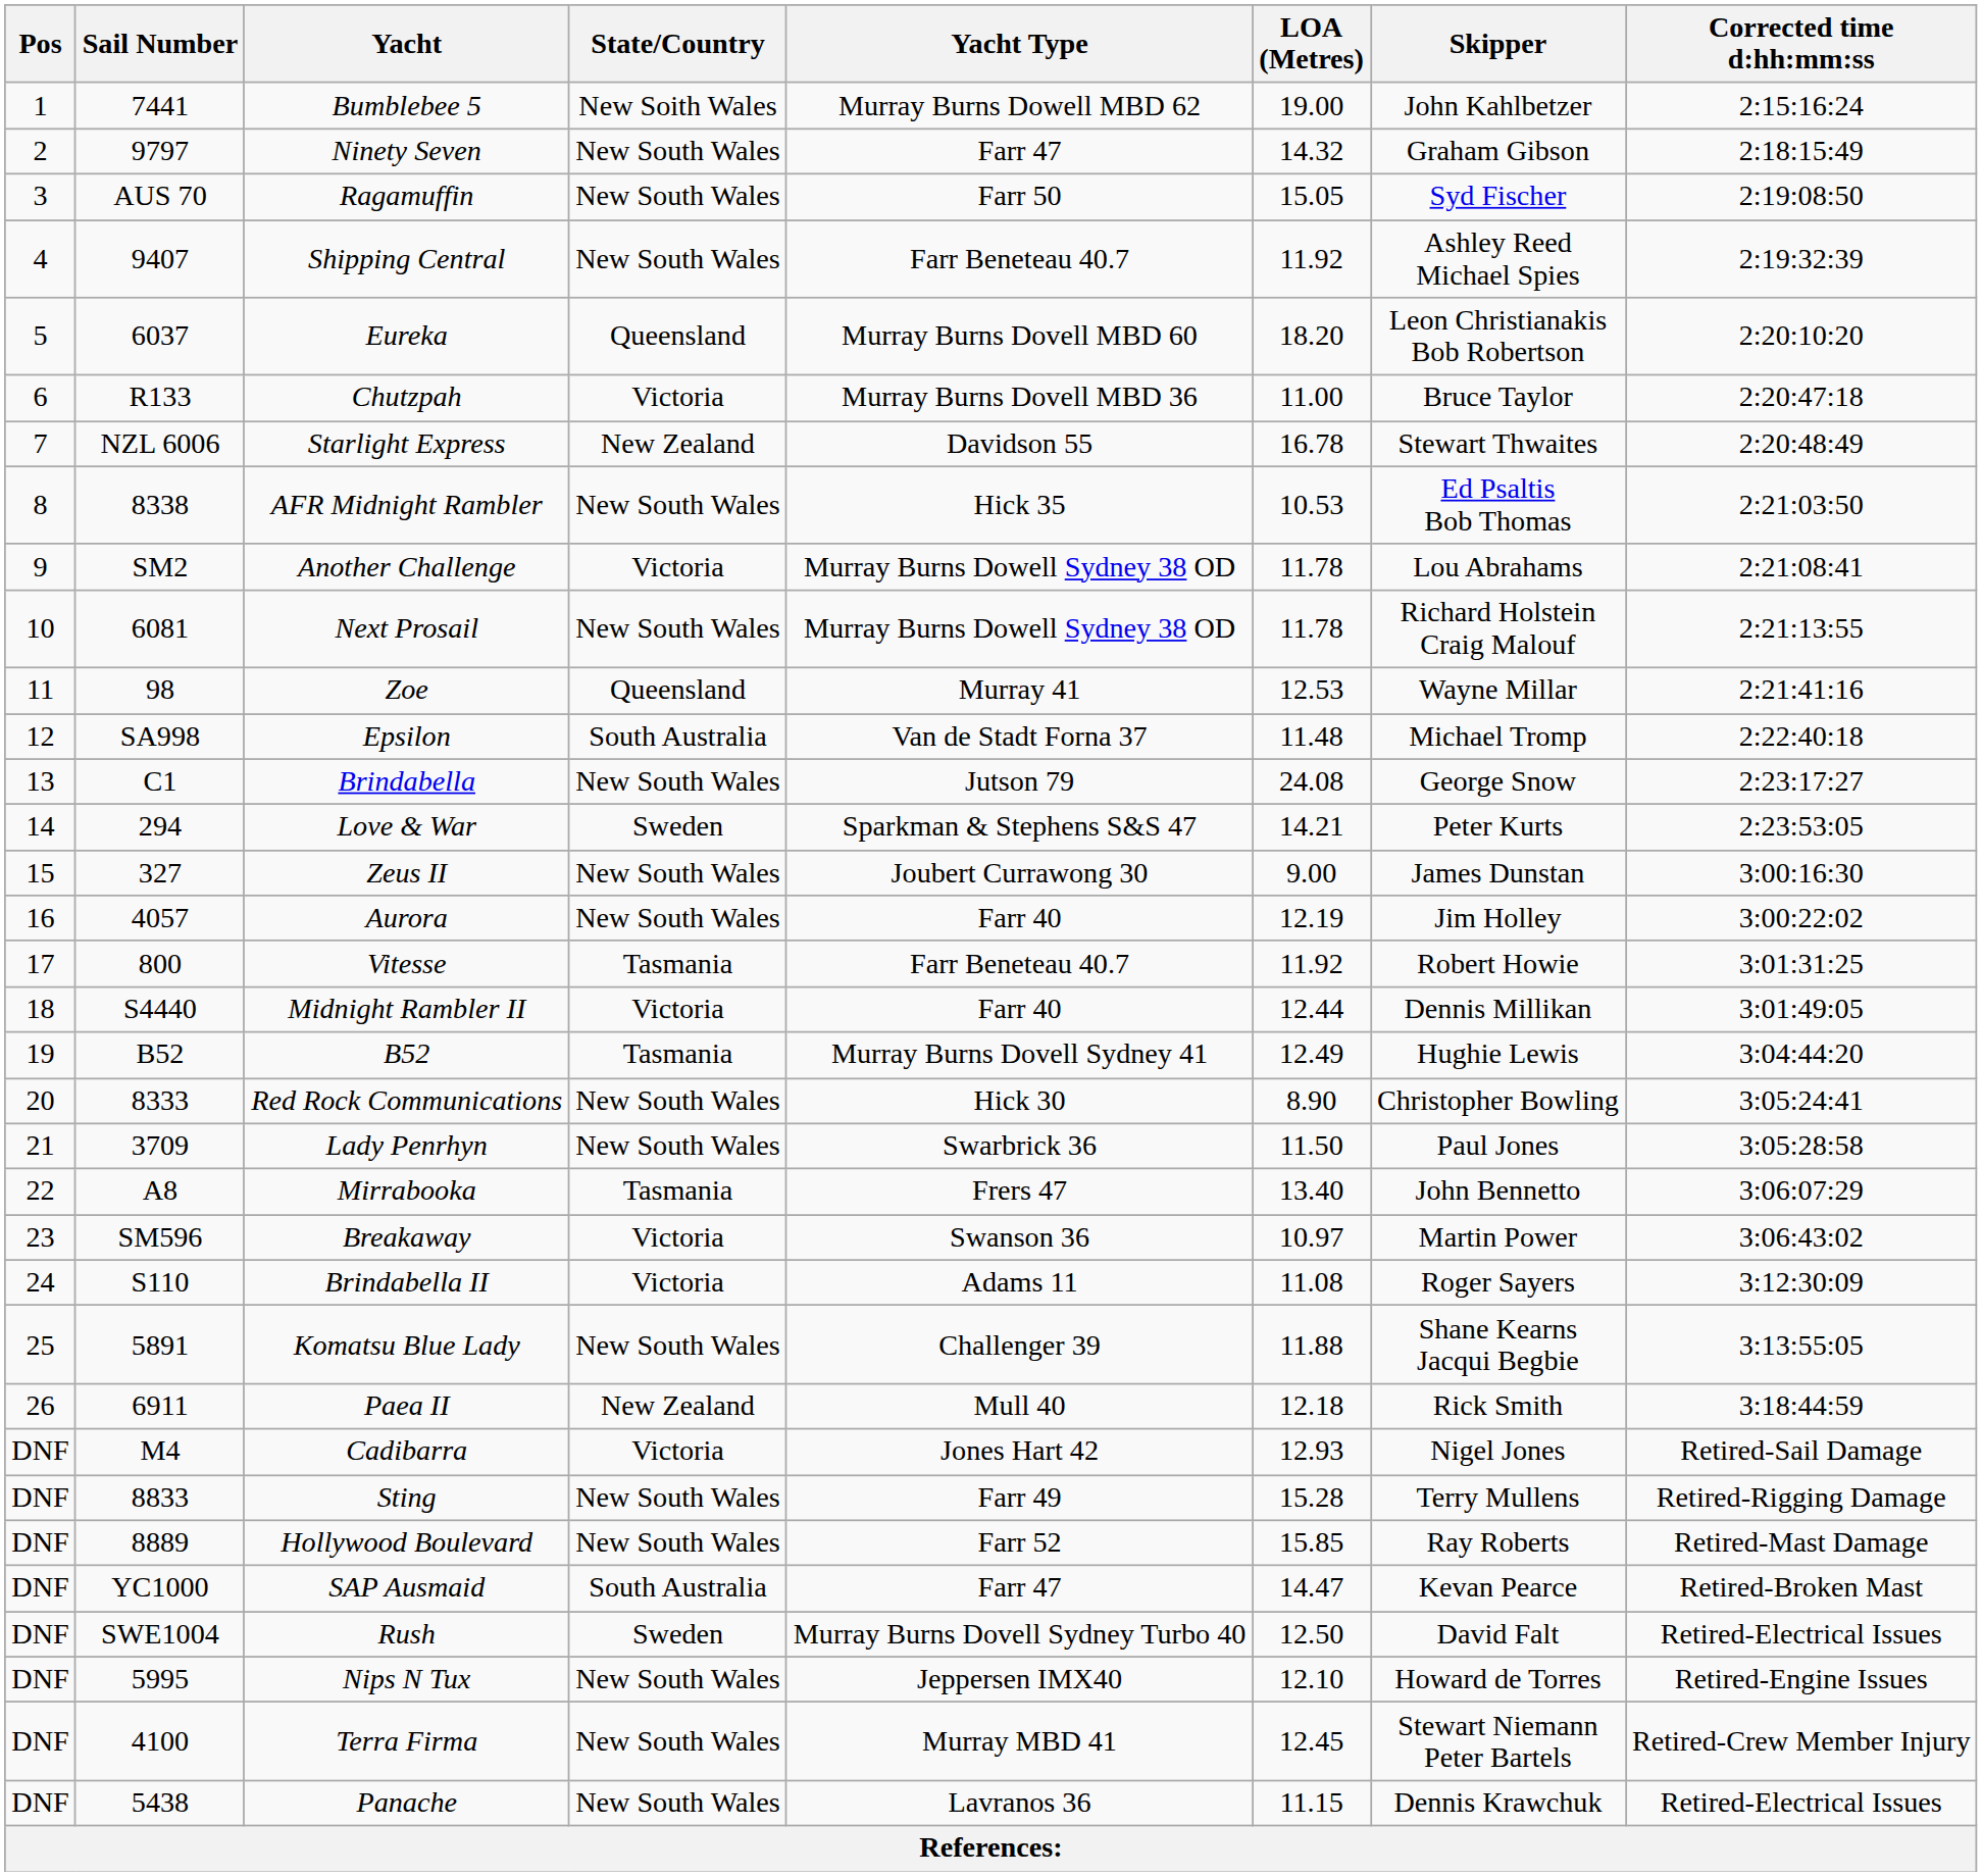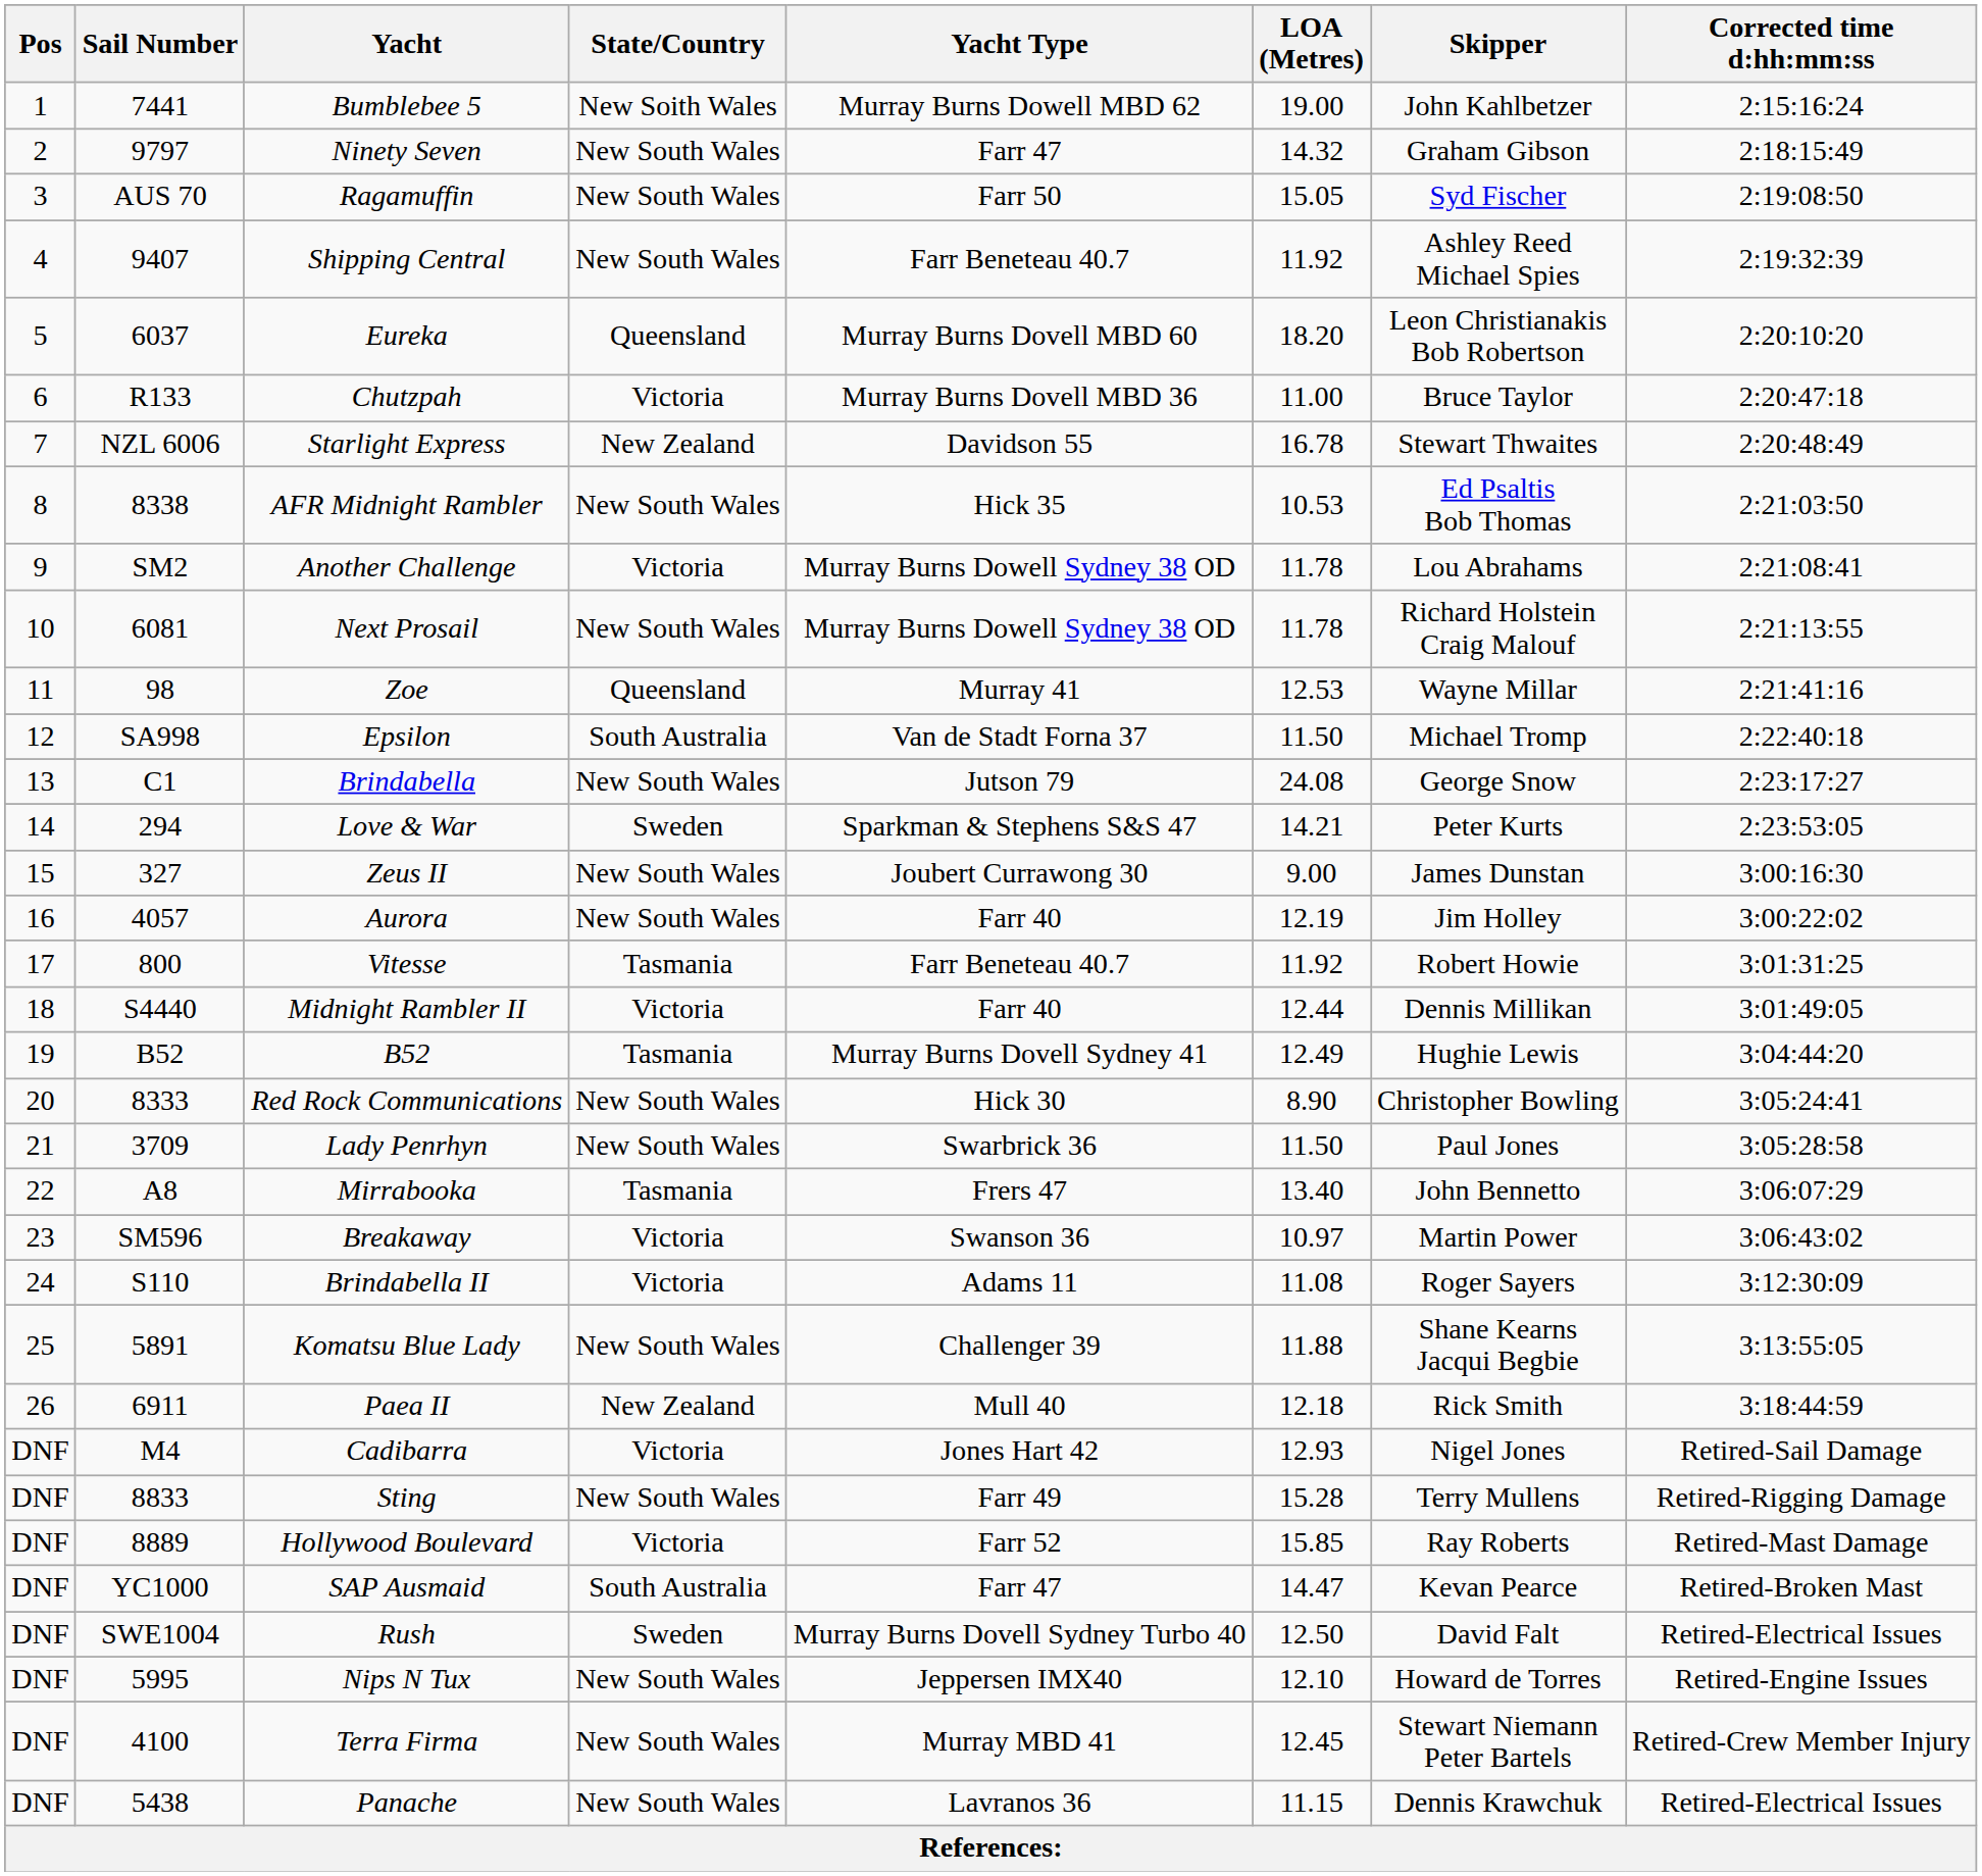 <table class="wikitable sortable" style="text-align: center;" "font-size: 100%;">
 <tr>
 <th>Pos</th>
 <th>Sail Number</th>
 <th>Yacht</th>
 <th>State/Country</th>
 <th>Yacht Type</th>
 <th>LOA <br>(Metres)</th>
 <th>Skipper</th>
 <th>Corrected time <br>d:hh:mm:ss</th>
 </tr>
 <tr>
 <td>1</td>
 <td>7441</td>
 <td><em>Bumblebee 5</em></td>
 <td> New Soith Wales</td>
 <td>Murray Burns Dowell MBD 62</td>
 <td>19.00</td>
 <td>John Kahlbetzer</td>
 <td>2:15:16:24</td>
 </tr>
 <tr>
 <td>2</td>
 <td>9797</td>
 <td><em>Ninety Seven</em></td>
 <td> New South Wales</td>
 <td>Farr 47</td>
 <td>14.32</td>
 <td>Graham Gibson</td>
 <td>2:18:15:49</td>
 </tr>
 <tr>
 <td>3</td>
 <td>AUS 70</td>
 <td><em>Ragamuffin</em></td>
 <td> New South Wales</td>
 <td>Farr 50</td>
 <td>15.05</td>
 <td><a href='#'>Syd Fischer</a></td>
 <td>2:19:08:50</td>
 </tr>
 <tr>
 <td>4</td>
 <td>9407</td>
 <td><em>Shipping Central</em></td>
 <td> New South Wales</td>
 <td>Farr Beneteau 40.7</td>
 <td>11.92</td>
 <td>Ashley Reed <br> Michael Spies</td>
 <td>2:19:32:39</td>
 </tr>
 <tr>
 <td>5</td>
 <td>6037</td>
 <td><em>Eureka</em></td>
 <td> Queensland</td>
 <td>Murray Burns Dovell MBD 60</td>
 <td>18.20</td>
 <td>Leon Christianakis <br> Bob Robertson</td>
 <td>2:20:10:20</td>
 </tr>
 <tr>
 <td>6</td>
 <td>R133</td>
 <td><em>Chutzpah</em></td>
 <td> Victoria</td>
 <td>Murray Burns Dovell MBD 36</td>
 <td>11.00</td>
 <td>Bruce Taylor</td>
 <td>2:20:47:18</td>
 </tr>
 <tr>
 <td>7</td>
 <td>NZL 6006</td>
 <td><em>Starlight Express</em></td>
 <td> New Zealand</td>
 <td>Davidson 55</td>
 <td>16.78</td>
 <td>Stewart Thwaites</td>
 <td>2:20:48:49</td>
 </tr>
 <tr>
 <td>8</td>
 <td>8338</td>
 <td><em>AFR Midnight Rambler</em></td>
 <td> New South Wales</td>
 <td>Hick 35</td>
 <td>10.53</td>
 <td><a href='#'>Ed Psaltis</a> <br> Bob Thomas</td>
 <td>2:21:03:50</td>
 </tr>
 <tr>
 <td>9</td>
 <td>SM2</td>
 <td><em>Another Challenge</em></td>
 <td> Victoria</td>
 <td>Murray Burns Dowell <a href='#'>Sydney 38</a> OD</td>
 <td>11.78</td>
 <td>Lou Abrahams</td>
 <td>2:21:08:41</td>
 </tr>
 <tr>
 <td>10</td>
 <td>6081</td>
 <td><em>Next Prosail</em></td>
 <td> New South Wales</td>
 <td>Murray Burns Dowell <a href='#'>Sydney 38</a> OD</td>
 <td>11.78</td>
 <td>Richard Holstein <br> Craig Malouf</td>
 <td>2:21:13:55</td>
 </tr>
 <tr>
 <td>11</td>
 <td>98</td>
 <td><em>Zoe</em></td>
 <td> Queensland</td>
 <td>Murray 41</td>
 <td>12.53</td>
 <td>Wayne Millar</td>
 <td>2:21:41:16</td>
 </tr>
 <tr>
 <td>12</td>
 <td>SA998</td>
 <td><em>Epsilon</em></td>
 <td> South Australia</td>
 <td>Van de Stadt Forna 37</td>
-<td>11.48</td>
+<td>11.50</td>
 <td>Michael Tromp</td>
 <td>2:22:40:18</td>
 </tr>
 <tr>
 <td>13</td>
 <td>C1</td>
 <td><em><a href='#'>Brindabella</a></em></td>
 <td> New South Wales</td>
 <td>Jutson 79</td>
 <td>24.08</td>
 <td>George Snow</td>
 <td>2:23:17:27</td>
 </tr>
 <tr>
 <td>14</td>
 <td>294</td>
 <td><em>Love & War</em></td>
 <td> Sweden</td>
 <td>Sparkman & Stephens S&S 47</td>
 <td>14.21</td>
 <td>Peter Kurts</td>
 <td>2:23:53:05</td>
 </tr>
 <tr>
 <td>15</td>
 <td>327</td>
 <td><em>Zeus II</em></td>
 <td> New South Wales</td>
 <td>Joubert Currawong 30</td>
 <td>9.00</td>
 <td>James Dunstan</td>
 <td>3:00:16:30</td>
 </tr>
 <tr>
 <td>16</td>
 <td>4057</td>
 <td><em>Aurora</em></td>
 <td> New South Wales</td>
 <td>Farr 40</td>
 <td>12.19</td>
 <td>Jim Holley</td>
 <td>3:00:22:02</td>
 </tr>
 <tr>
 <td>17</td>
 <td>800</td>
 <td><em>Vitesse</em></td>
 <td> Tasmania</td>
 <td>Farr Beneteau 40.7</td>
 <td>11.92</td>
 <td>Robert Howie</td>
 <td>3:01:31:25</td>
 </tr>
 <tr>
 <td>18</td>
 <td>S4440</td>
 <td><em>Midnight Rambler II</em></td>
 <td> Victoria</td>
 <td>Farr 40</td>
 <td>12.44</td>
 <td>Dennis Millikan</td>
 <td>3:01:49:05</td>
 </tr>
 <tr>
 <td>19</td>
 <td>B52</td>
 <td><em>B52</em></td>
 <td> Tasmania</td>
 <td>Murray Burns Dovell Sydney 41</td>
 <td>12.49</td>
 <td>Hughie Lewis</td>
 <td>3:04:44:20</td>
 </tr>
 <tr>
 <td>20</td>
 <td>8333</td>
 <td><em>Red Rock Communications</em></td>
 <td> New South Wales</td>
 <td>Hick 30</td>
 <td>8.90</td>
 <td>Christopher Bowling</td>
 <td>3:05:24:41</td>
 </tr>
 <tr>
 <td>21</td>
 <td>3709</td>
 <td><em>Lady Penrhyn</em></td>
 <td> New South Wales</td>
 <td>Swarbrick 36</td>
 <td>11.50</td>
 <td>Paul Jones</td>
 <td>3:05:28:58</td>
 </tr>
 <tr>
 <td>22</td>
 <td>A8</td>
 <td><em>Mirrabooka</em></td>
 <td> Tasmania</td>
 <td>Frers 47</td>
 <td>13.40</td>
 <td>John Bennetto</td>
 <td>3:06:07:29</td>
 </tr>
 <tr>
 <td>23</td>
 <td>SM596</td>
 <td><em>Breakaway</em></td>
 <td> Victoria</td>
 <td>Swanson 36</td>
 <td>10.97</td>
 <td>Martin Power</td>
 <td>3:06:43:02</td>
 </tr>
 <tr>
 <td>24</td>
 <td>S110</td>
 <td><em>Brindabella II</em></td>
 <td> Victoria</td>
 <td>Adams 11</td>
 <td>11.08</td>
 <td>Roger Sayers</td>
 <td>3:12:30:09</td>
 </tr>
 <tr>
 <td>25</td>
 <td>5891</td>
 <td><em>Komatsu Blue Lady</em></td>
 <td> New South Wales</td>
 <td>Challenger 39</td>
 <td>11.88</td>
 <td>Shane Kearns <br> Jacqui Begbie</td>
 <td>3:13:55:05</td>
 </tr>
 <tr>
 <td>26</td>
 <td>6911</td>
 <td><em>Paea II</em></td>
 <td> New Zealand</td>
 <td>Mull 40</td>
 <td>12.18</td>
 <td>Rick Smith</td>
 <td>3:18:44:59</td>
 </tr>
 <tr>
 <td>DNF</td>
 <td>M4</td>
 <td><em>Cadibarra</em></td>
 <td> Victoria</td>
 <td>Jones Hart 42</td>
 <td>12.93</td>
 <td>Nigel Jones</td>
 <td>Retired-Sail Damage</td>
 </tr>
 <tr>
 <td>DNF</td>
 <td>8833</td>
 <td><em>Sting</em></td>
 <td> New South Wales</td>
 <td>Farr 49</td>
 <td>15.28</td>
 <td>Terry Mullens</td>
 <td>Retired-Rigging Damage</td>
 </tr>
 <tr>
 <td>DNF</td>
 <td>8889</td>
 <td><em>Hollywood Boulevard</em></td>
-<td> New South Wales</td>
+<td> Victoria</td>
 <td>Farr 52</td>
 <td>15.85</td>
 <td>Ray Roberts</td>
 <td>Retired-Mast Damage</td>
 </tr>
 <tr>
 <td>DNF</td>
 <td>YC1000</td>
 <td><em>SAP Ausmaid</em></td>
 <td> South Australia</td>
 <td>Farr 47</td>
 <td>14.47</td>
 <td>Kevan Pearce</td>
 <td>Retired-Broken Mast</td>
 </tr>
 <tr>
 <td>DNF</td>
 <td>SWE1004</td>
 <td><em>Rush</em></td>
 <td> Sweden</td>
 <td>Murray Burns Dovell Sydney Turbo 40</td>
 <td>12.50</td>
 <td>David Falt</td>
 <td>Retired-Electrical Issues</td>
 </tr>
 <tr>
 <td>DNF</td>
 <td>5995</td>
 <td><em>Nips N Tux</em></td>
 <td> New South Wales</td>
 <td>Jeppersen IMX40</td>
 <td>12.10</td>
 <td>Howard de Torres</td>
 <td>Retired-Engine Issues</td>
 </tr>
 <tr>
 <td>DNF</td>
 <td>4100</td>
 <td><em>Terra Firma</em></td>
 <td> New South Wales</td>
 <td>Murray MBD 41</td>
 <td>12.45</td>
 <td>Stewart Niemann <br> Peter Bartels</td>
 <td>Retired-Crew Member Injury</td>
 </tr>
 <tr>
 <td>DNF</td>
 <td>5438</td>
 <td><em>Panache</em></td>
 <td> New South Wales</td>
 <td>Lavranos 36</td>
 <td>11.15</td>
 <td>Dennis Krawchuk</td>
 <td>Retired-Electrical Issues</td>
 </tr>
 <tr>
 <th colspan=8>References:</th>
 </tr>
 </table>
